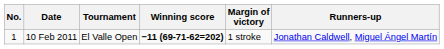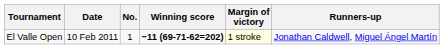 <table class="wikitable" style="font-size:95%;">
 <tr>
+<th>Tournament</th>
+<th>Date</th>
 <th>No.</th>
-<th>Date</th>
-<th>Tournament</th>
 <th>Winning score</th>
 <th>Margin of<br>victory</th>
 <th>Runners-up</th>
 </tr>
 <tr>
+<td>El Valle Open</td>
+<td align=right>10 Feb 2011</td>
 <td align=center>1</td>
-<td align=right>10 Feb 2011</td>
-<td>El Valle Open</td>
 <td><strong>−11 (69-71-62=202)</strong></td>
-<td>1 stroke</td>
+<td style="background: lightyellow;">1 stroke</td>
 <td> <a href='#'>Jonathan Caldwell</a>,  <a href='#'>Miguel Ángel Martín</a></td>
 </tr>
 </table>
